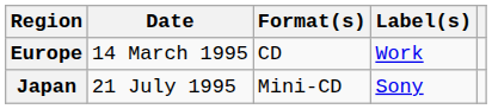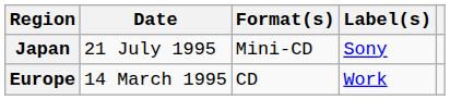 <table class="wikitable plainrowheaders">
 <tr>
 <th scope="col">Region</th>
 <th scope="col">Date</th>
 <th scope="col">Format(s)</th>
 <th scope="col">Label(s)</th>
 <th scope="col"></th>
 </tr>
 <tr>
+<th scope="row">Japan</th>
+<td>21 July 1995</td>
+<td>Mini-CD</td>
+<td><a href='#'>Sony</a></td>
+<td></td>
+</tr>
+<tr>
 <th scope="row">Europe</th>
 <td>14 March 1995</td>
 <td>CD</td>
 <td><a href='#'>Work</a></td>
 <td></td>
 </tr>
-<tr>
-<th scope="row">Japan</th>
-<td>21 July 1995</td>
-<td>Mini-CD</td>
-<td><a href='#'>Sony</a></td>
-<td></td>
-</tr>
 </table>
